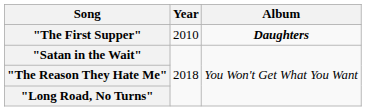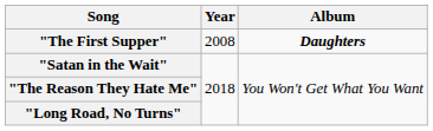 <table class="wikitable plainrowheaders" style="text-align:center;">
 <tr>
 <th rowspan="1" scope="col">Song</th>
 <th scope="col" rowspan="1">Year</th>
 <th>Album</th>
 </tr>
 <tr>
 <th scope="row">"The First Supper"</th>
-<td>2010</td>
+<td>2008</td>
 <td><strong><em>Daughters</em></strong></td>
 </tr>
 <tr>
 <th scope="row">"Satan in the Wait"</th>
 <td rowspan="3">2018</td>
 <td rowspan="3"><em>You Won't Get What You Want</em></td>
 </tr>
 <tr>
 <th scope="row">"The Reason They Hate Me"</th>
 </tr>
 <tr>
 <th scope="row">"Long Road, No Turns"</th>
 </tr>
 </table>
